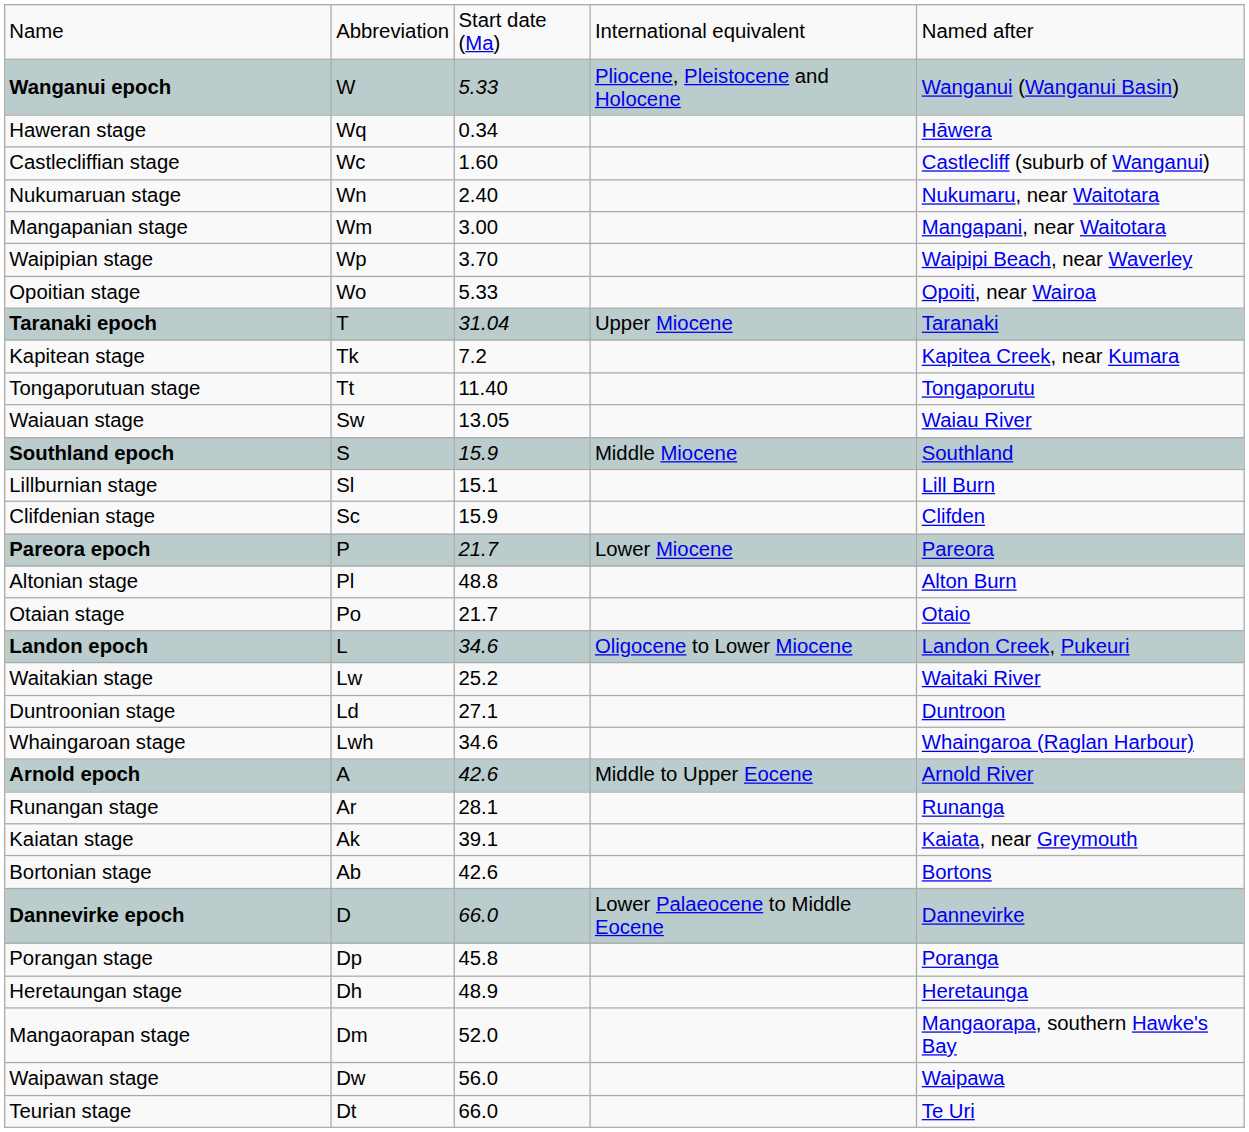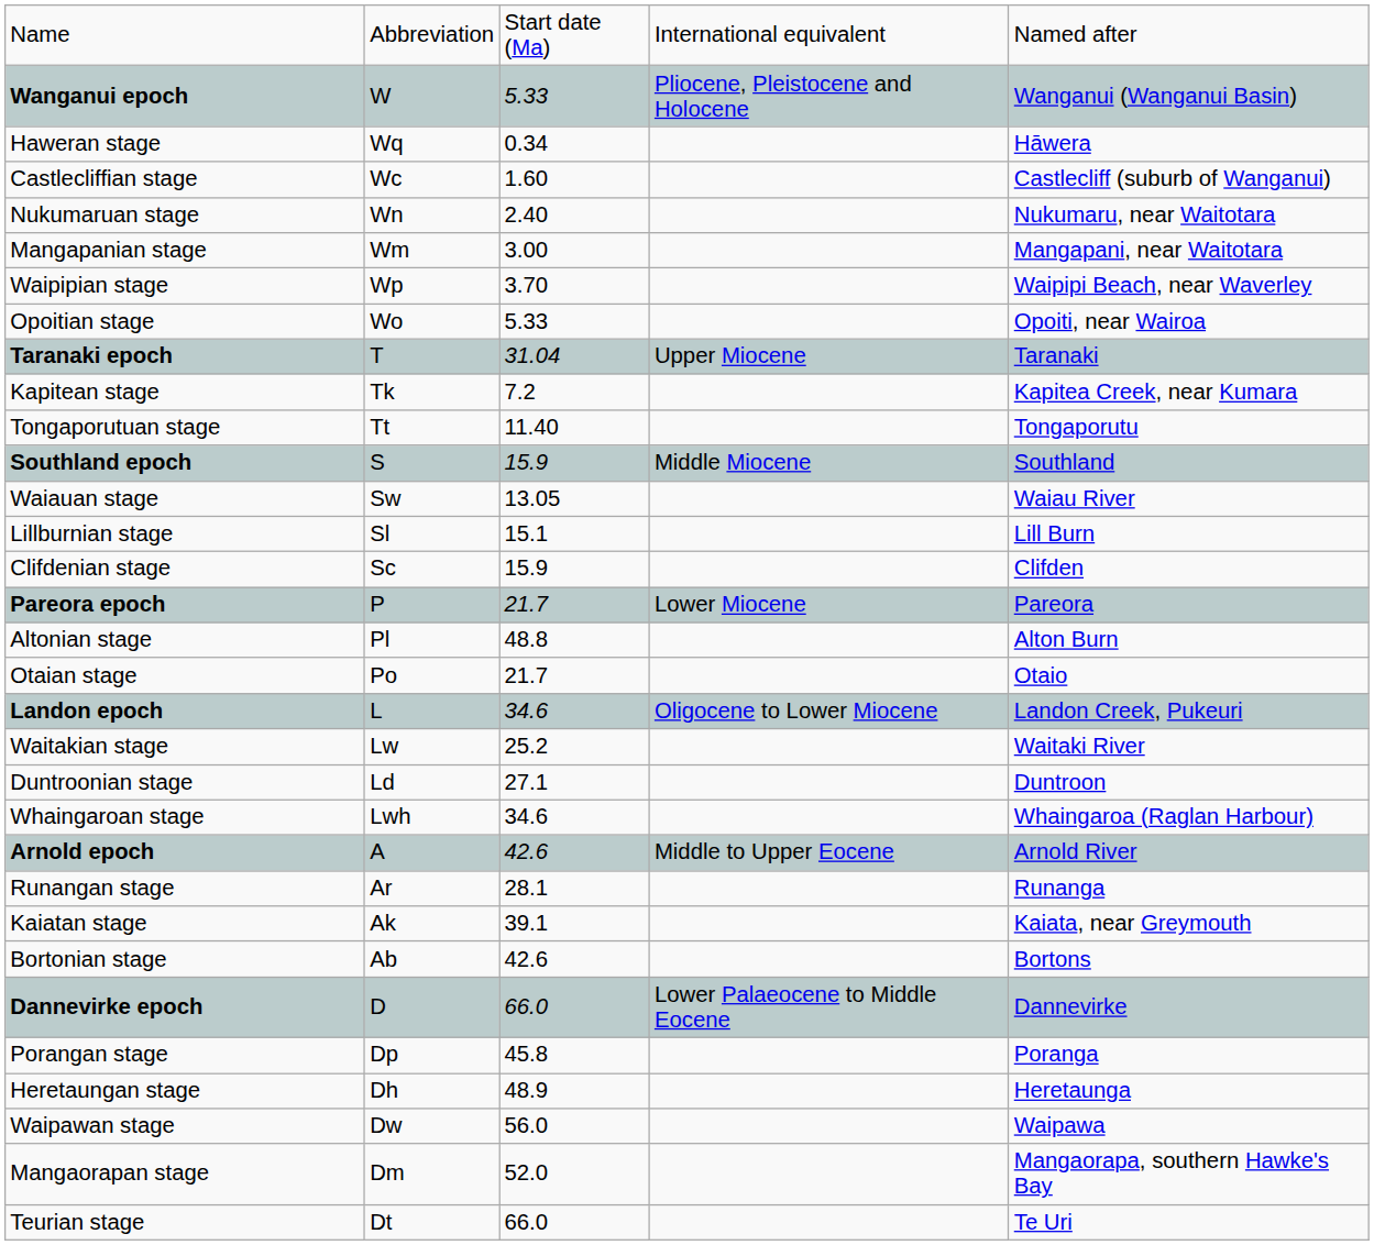 <table class="wikitable">
 <tr>
 <td width="250pt">Name</td>
 <td width="50pt">Abbreviation</td>
 <td width="100pt">Start date (<a href='#'>Ma</a>)</td>
 <td width="250pt">International equivalent</td>
 <td width="250pt">Named after</td>
 </tr>
 <tr style="background:#bbcccc;">
 <td><strong>Wanganui epoch</strong></td>
 <td>W</td>
 <td><em>5.33</em></td>
 <td><a href='#'>Pliocene</a>, <a href='#'>Pleistocene</a> and <a href='#'>Holocene</a></td>
 <td><a href='#'>Wanganui</a> (<a href='#'>Wanganui Basin</a>)</td>
 </tr>
 <tr>
 <td>Haweran stage</td>
 <td>Wq</td>
 <td>0.34</td>
 <td></td>
 <td><a href='#'>Hāwera</a></td>
 </tr>
 <tr>
 <td>Castlecliffian stage</td>
 <td>Wc</td>
 <td>1.60</td>
 <td></td>
 <td><a href='#'>Castlecliff</a> (suburb of <a href='#'>Wanganui</a>)</td>
 </tr>
 <tr>
 <td>Nukumaruan stage</td>
 <td>Wn</td>
 <td>2.40</td>
 <td></td>
 <td><a href='#'>Nukumaru</a>, near <a href='#'>Waitotara</a></td>
 </tr>
 <tr>
 <td>Mangapanian stage</td>
 <td>Wm</td>
 <td>3.00</td>
 <td></td>
 <td><a href='#'>Mangapani</a>, near <a href='#'>Waitotara</a></td>
 </tr>
 <tr>
 <td>Waipipian stage</td>
 <td>Wp</td>
 <td>3.70</td>
 <td></td>
 <td><a href='#'>Waipipi Beach</a>, near <a href='#'>Waverley</a></td>
 </tr>
 <tr>
 <td>Opoitian stage</td>
 <td>Wo</td>
 <td>5.33</td>
 <td></td>
 <td><a href='#'>Opoiti</a>, near <a href='#'>Wairoa</a></td>
 </tr>
 <tr style="background:#bbcccc;">
 <td><strong>Taranaki epoch</strong></td>
 <td>T</td>
 <td><em>31.04</em></td>
 <td>Upper <a href='#'>Miocene</a></td>
 <td><a href='#'>Taranaki</a></td>
 </tr>
 <tr>
 <td>Kapitean stage</td>
 <td>Tk</td>
 <td>7.2</td>
 <td></td>
 <td><a href='#'>Kapitea Creek</a>, near <a href='#'>Kumara</a></td>
 </tr>
 <tr>
 <td>Tongaporutuan stage</td>
 <td>Tt</td>
 <td>11.40</td>
 <td></td>
 <td><a href='#'>Tongaporutu</a></td>
 </tr>
+<tr style="background:#bbcccc;">
+<td><strong>Southland epoch</strong></td>
+<td>S</td>
+<td><em>15.9</em></td>
+<td>Middle <a href='#'>Miocene</a></td>
+<td><a href='#'>Southland</a></td>
+</tr>
 <tr>
 <td>Waiauan stage</td>
 <td>Sw</td>
 <td>13.05</td>
 <td></td>
 <td><a href='#'>Waiau River</a></td>
-</tr>
-<tr style="background:#bbcccc;">
-<td><strong>Southland epoch</strong></td>
-<td>S</td>
-<td><em>15.9</em></td>
-<td>Middle <a href='#'>Miocene</a></td>
-<td><a href='#'>Southland</a></td>
 </tr>
 <tr>
 <td>Lillburnian stage</td>
 <td>Sl</td>
 <td>15.1</td>
 <td></td>
 <td><a href='#'>Lill Burn</a></td>
 </tr>
 <tr>
 <td>Clifdenian stage</td>
 <td>Sc</td>
 <td>15.9</td>
 <td></td>
 <td><a href='#'>Clifden</a></td>
 </tr>
 <tr style="background:#bbcccc;">
 <td><strong>Pareora epoch</strong></td>
 <td>P</td>
 <td><em>21.7</em></td>
 <td>Lower <a href='#'>Miocene</a></td>
 <td><a href='#'>Pareora</a></td>
 </tr>
 <tr>
 <td>Altonian stage</td>
 <td>Pl</td>
 <td>48.8</td>
 <td></td>
 <td><a href='#'>Alton Burn</a></td>
 </tr>
 <tr>
 <td>Otaian stage</td>
 <td>Po</td>
 <td>21.7</td>
 <td></td>
 <td><a href='#'>Otaio</a></td>
 </tr>
 <tr style="background:#bbcccc;">
 <td><strong>Landon epoch</strong></td>
 <td>L</td>
 <td><em>34.6</em></td>
 <td><a href='#'>Oligocene</a> to Lower <a href='#'>Miocene</a></td>
 <td><a href='#'>Landon Creek</a>, <a href='#'>Pukeuri</a></td>
 </tr>
 <tr>
 <td>Waitakian stage</td>
 <td>Lw</td>
 <td>25.2</td>
 <td></td>
 <td><a href='#'>Waitaki River</a></td>
 </tr>
 <tr>
 <td>Duntroonian stage</td>
 <td>Ld</td>
 <td>27.1</td>
 <td></td>
 <td><a href='#'>Duntroon</a></td>
 </tr>
 <tr>
 <td>Whaingaroan stage</td>
 <td>Lwh</td>
 <td>34.6</td>
 <td></td>
 <td><a href='#'>Whaingaroa (Raglan Harbour)</a></td>
 </tr>
 <tr style="background:#bbcccc;">
 <td><strong>Arnold epoch</strong></td>
 <td>A</td>
 <td><em>42.6</em></td>
 <td>Middle to Upper <a href='#'>Eocene</a></td>
 <td><a href='#'>Arnold River</a></td>
 </tr>
 <tr>
 <td>Runangan stage</td>
 <td>Ar</td>
 <td>28.1</td>
 <td></td>
 <td><a href='#'>Runanga</a></td>
 </tr>
 <tr>
 <td>Kaiatan stage</td>
 <td>Ak</td>
 <td>39.1</td>
 <td></td>
 <td><a href='#'>Kaiata</a>, near <a href='#'>Greymouth</a></td>
 </tr>
 <tr>
 <td>Bortonian stage</td>
 <td>Ab</td>
 <td>42.6</td>
 <td></td>
 <td><a href='#'>Bortons</a></td>
 </tr>
 <tr style="background:#bbcccc;">
 <td><strong>Dannevirke epoch</strong></td>
 <td>D</td>
 <td><em>66.0</em></td>
 <td>Lower <a href='#'>Palaeocene</a> to Middle <a href='#'>Eocene</a></td>
 <td><a href='#'>Dannevirke</a></td>
 </tr>
 <tr>
 <td>Porangan stage</td>
 <td>Dp</td>
 <td>45.8</td>
 <td></td>
 <td><a href='#'>Poranga</a></td>
 </tr>
 <tr>
 <td>Heretaungan stage</td>
 <td>Dh</td>
 <td>48.9</td>
 <td></td>
 <td><a href='#'>Heretaunga</a></td>
 </tr>
 <tr>
+<td>Waipawan stage</td>
+<td>Dw</td>
+<td>56.0</td>
+<td></td>
+<td><a href='#'>Waipawa</a></td>
+</tr>
+<tr>
 <td>Mangaorapan stage</td>
 <td>Dm</td>
 <td>52.0</td>
 <td></td>
 <td><a href='#'>Mangaorapa</a>, southern <a href='#'>Hawke's Bay</a></td>
-</tr>
-<tr>
-<td>Waipawan stage</td>
-<td>Dw</td>
-<td>56.0</td>
-<td></td>
-<td><a href='#'>Waipawa</a></td>
 </tr>
 <tr>
 <td>Teurian stage</td>
 <td>Dt</td>
 <td>66.0</td>
 <td></td>
 <td><a href='#'>Te Uri</a></td>
 </tr>
 </table>
